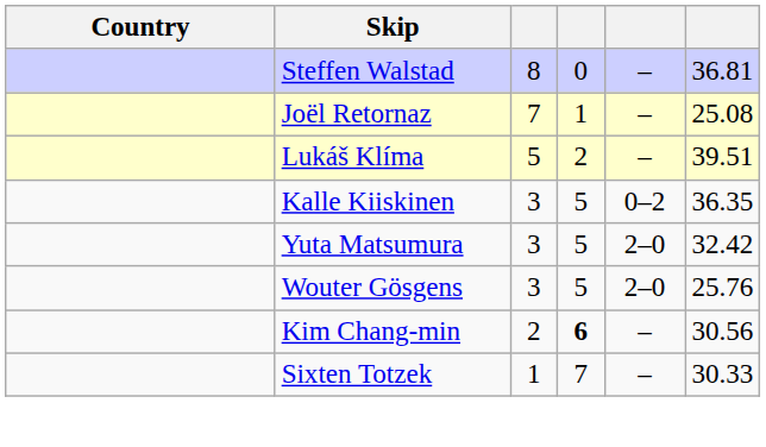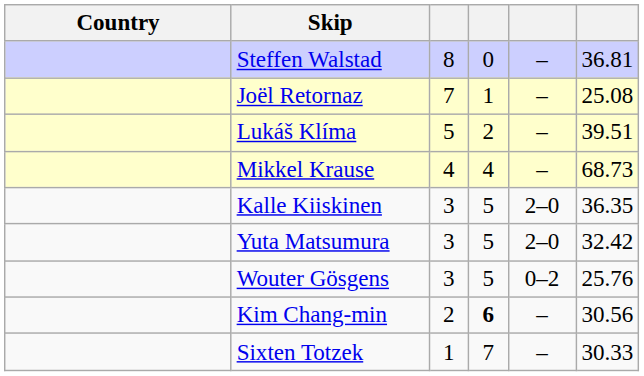 <table class=wikitable  style="text-align:center;">
 <tr>
 <th width=150>Country</th>
 <th width=130>Skip</th>
 <th width=20></th>
 <th width=20></th>
 <th width=40></th>
 <th width=20></th>
 </tr>
 <tr bgcolor=#cccfff>
 <td style="text-align:left;"></td>
 <td style="text-align:left;"><a href='#'>Steffen Walstad</a></td>
 <td>8</td>
 <td>0</td>
 <td>–</td>
 <td>36.81</td>
 </tr>
 <tr bgcolor=#ffffcc>
 <td style="text-align:left;"></td>
 <td style="text-align:left;"><a href='#'>Joël Retornaz</a></td>
 <td>7</td>
 <td>1</td>
 <td>–</td>
 <td>25.08</td>
 </tr>
 <tr bgcolor=#ffffcc>
 <td style="text-align:left;"></td>
 <td style="text-align:left;"><a href='#'>Lukáš Klíma</a></td>
 <td>5</td>
 <td>2</td>
 <td>–</td>
 <td>39.51</td>
 </tr>
+<tr bgcolor=#ffffcc>
+<td style="text-align:left;"></td>
+<td style="text-align:left;"><a href='#'>Mikkel Krause</a></td>
+<td>4</td>
+<td>4</td>
+<td>–</td>
+<td>68.73</td>
+</tr>
 <tr>
 <td style="text-align:left;"></td>
 <td style="text-align:left;"><a href='#'>Kalle Kiiskinen</a></td>
 <td>3</td>
 <td>5</td>
-<td>0–2</td>
+<td>2–0</td>
 <td>36.35</td>
 </tr>
 <tr>
 <td style="text-align:left;"></td>
 <td style="text-align:left;"><a href='#'>Yuta Matsumura</a></td>
 <td>3</td>
 <td>5</td>
 <td>2–0</td>
 <td>32.42</td>
 </tr>
 <tr>
 <td style="text-align:left;"></td>
 <td style="text-align:left;"><a href='#'>Wouter Gösgens</a></td>
 <td>3</td>
 <td>5</td>
-<td>2–0</td>
+<td>0–2</td>
 <td>25.76</td>
 </tr>
 <tr>
 <td style="text-align:left;"></td>
 <td style="text-align:left;"><a href='#'>Kim Chang-min</a></td>
 <td>2</td>
 <td><strong>6</strong></td>
 <td>–</td>
 <td>30.56</td>
 </tr>
 <tr>
 <td style="text-align:left;"></td>
 <td style="text-align:left;"><a href='#'>Sixten Totzek</a></td>
 <td>1</td>
 <td>7</td>
 <td>–</td>
 <td>30.33</td>
 </tr>
 </table>
